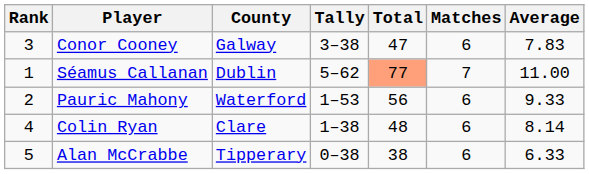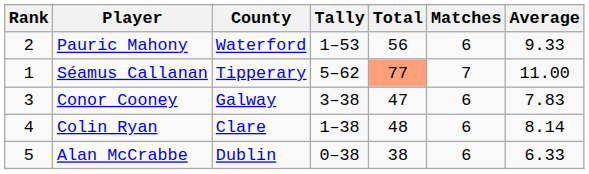 <table class="wikitable">
 <tr>
 <th>Rank</th>
 <th>Player</th>
 <th>County</th>
 <th>Tally</th>
 <th>Total</th>
 <th>Matches</th>
 <th>Average</th>
 </tr>
 <tr>
+<td rowspan=1 align=center>2</td>
+<td><a href='#'>Pauric Mahony</a></td>
+<td><a href='#'>Waterford</a></td>
+<td align=center>1–53</td>
+<td align=center>56</td>
+<td align=center>6</td>
+<td align=center>9.33</td>
+</tr>
+<tr>
+<td rowspan=1 align=center>1</td>
+<td><a href='#'>Séamus Callanan</a></td>
+<td><a href='#'>Tipperary</a></td>
+<td align=center>5–62</td>
+<td align=center style="background: lightsalmon;">77</td>
+<td align=center>7</td>
+<td align=center>11.00</td>
+</tr>
+<tr>
 <td rowspan=1 align=center>3</td>
 <td><a href='#'>Conor Cooney</a></td>
 <td><a href='#'>Galway</a></td>
 <td align=center>3–38</td>
 <td align=center>47</td>
 <td align=center>6</td>
 <td align=center>7.83</td>
-</tr>
-<tr>
-<td rowspan=1 align=center>1</td>
-<td><a href='#'>Séamus Callanan</a></td>
-<td><a href='#'>Dublin</a></td>
-<td align=center>5–62</td>
-<td align=center style="background: lightsalmon;">77</td>
-<td align=center>7</td>
-<td align=center>11.00</td>
-</tr>
-<tr>
-<td rowspan=1 align=center>2</td>
-<td><a href='#'>Pauric Mahony</a></td>
-<td><a href='#'>Waterford</a></td>
-<td align=center>1–53</td>
-<td align=center>56</td>
-<td align=center>6</td>
-<td align=center>9.33</td>
 </tr>
 <tr>
 <td rowspan=1 align=center>4</td>
 <td><a href='#'>Colin Ryan</a></td>
 <td><a href='#'>Clare</a></td>
 <td align=center>1–38</td>
 <td align=center>48</td>
 <td align=center>6</td>
 <td align=center>8.14</td>
 </tr>
 <tr>
 <td rowspan=1 align=center>5</td>
 <td><a href='#'>Alan McCrabbe</a></td>
-<td><a href='#'>Tipperary</a></td>
+<td><a href='#'>Dublin</a></td>
 <td align=center>0–38</td>
 <td align=center>38</td>
 <td align=center>6</td>
 <td align=center>6.33</td>
 </tr>
 </table>
